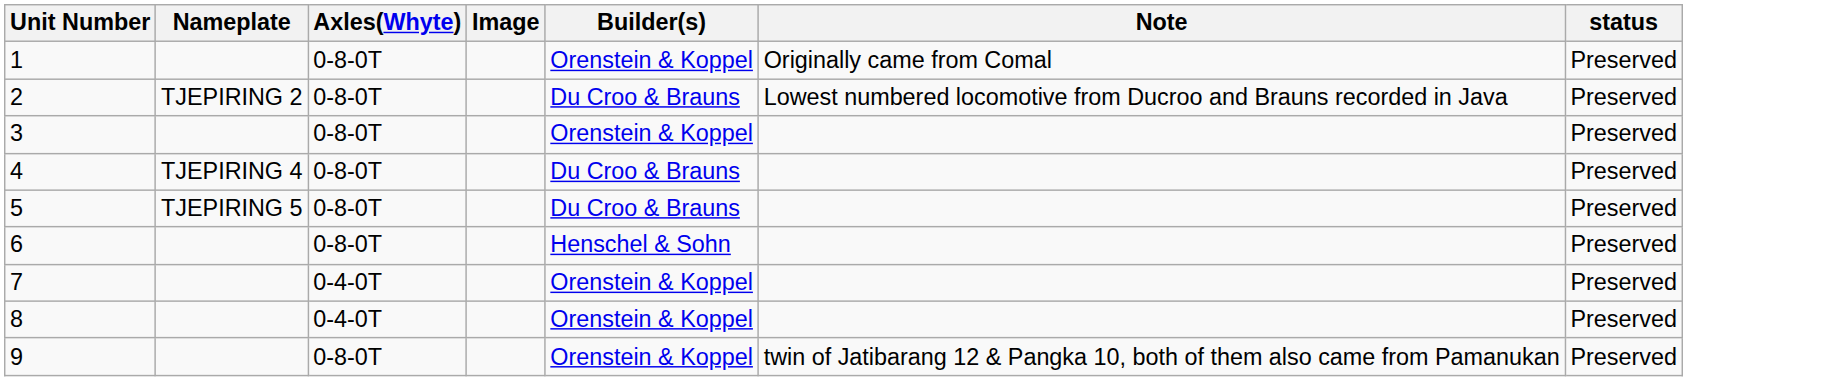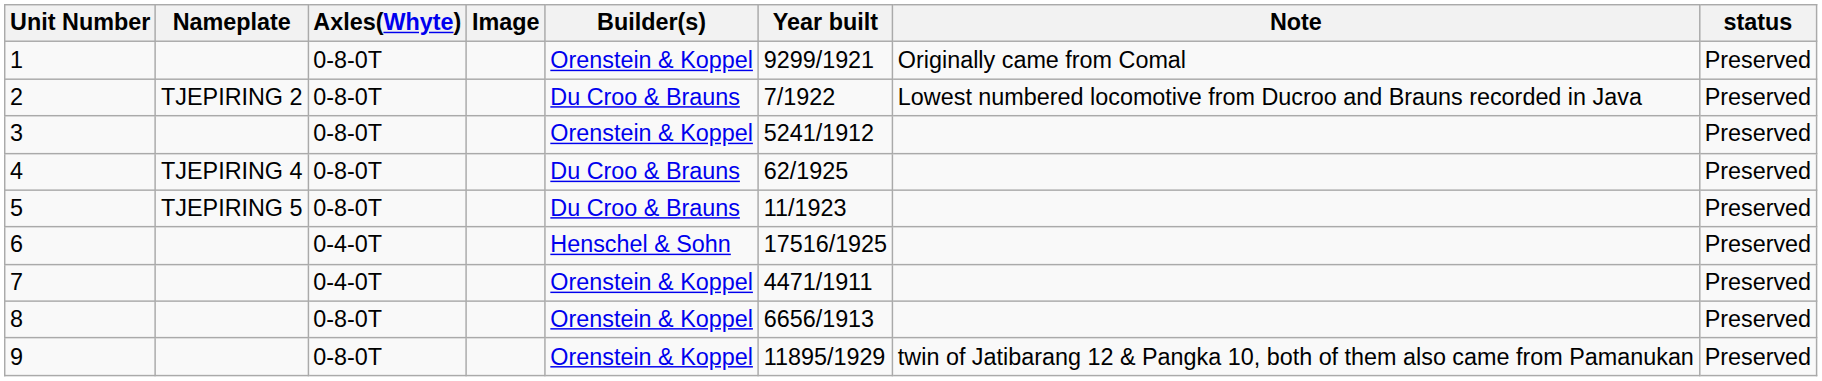 <table class="wikitable">
 <tr>
 <th>Unit Number</th>
 <th>Nameplate</th>
 <th>Axles(<a href='#'>Whyte</a>)</th>
 <th>Image</th>
 <th>Builder(s)</th>
+<th>Year built</th>
 <th>Note</th>
 <th>status</th>
 </tr>
 <tr>
 <td>1</td>
 <td></td>
 <td>0-8-0T</td>
 <td></td>
 <td> <a href='#'>Orenstein & Koppel</a></td>
+<td>9299/1921</td>
 <td>Originally came from Comal</td>
 <td>Preserved</td>
 </tr>
 <tr>
 <td>2</td>
 <td>TJEPIRING 2</td>
 <td>0-8-0T</td>
 <td></td>
 <td> <a href='#'>Du Croo & Brauns</a></td>
+<td>7/1922</td>
 <td>Lowest numbered locomotive from Ducroo and Brauns recorded in Java</td>
 <td>Preserved</td>
 </tr>
 <tr>
 <td>3</td>
 <td></td>
 <td>0-8-0T</td>
 <td></td>
 <td> <a href='#'>Orenstein & Koppel</a></td>
+<td>5241/1912</td>
 <td></td>
 <td>Preserved</td>
 </tr>
 <tr>
 <td>4</td>
 <td>TJEPIRING 4</td>
 <td>0-8-0T</td>
 <td></td>
 <td> <a href='#'>Du Croo & Brauns</a></td>
+<td>62/1925</td>
 <td></td>
 <td>Preserved</td>
 </tr>
 <tr>
 <td>5</td>
 <td>TJEPIRING 5</td>
 <td>0-8-0T</td>
 <td></td>
 <td> <a href='#'>Du Croo & Brauns</a></td>
+<td>11/1923</td>
 <td></td>
 <td>Preserved</td>
 </tr>
 <tr>
 <td>6</td>
 <td></td>
-<td>0-8-0T</td>
+<td>0-4-0T</td>
 <td></td>
 <td> <a href='#'>Henschel & Sohn</a></td>
+<td>17516/1925</td>
 <td></td>
 <td>Preserved</td>
 </tr>
 <tr>
 <td>7</td>
 <td></td>
 <td>0-4-0T</td>
 <td></td>
 <td> <a href='#'>Orenstein & Koppel</a></td>
+<td>4471/1911</td>
 <td></td>
 <td>Preserved</td>
 </tr>
 <tr>
 <td>8</td>
 <td></td>
-<td>0-4-0T</td>
+<td>0-8-0T</td>
 <td></td>
 <td><a href='#'>Orenstein & Koppel</a></td>
+<td>6656/1913</td>
 <td></td>
 <td>Preserved</td>
 </tr>
 <tr>
 <td>9</td>
 <td></td>
 <td>0-8-0T</td>
 <td></td>
 <td> <a href='#'>Orenstein & Koppel</a></td>
+<td>11895/1929</td>
 <td>twin of Jatibarang 12 & Pangka 10, both of them also came from Pamanukan</td>
 <td>Preserved</td>
 </tr>
 </table>
